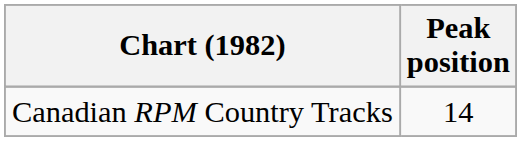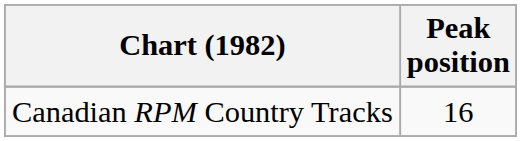 <table class="wikitable sortable">
 <tr>
 <th align="left">Chart (1982)</th>
 <th align="center">Peak<br>position</th>
 </tr>
 <tr>
 </tr>
 <tr>
 <td align="left">Canadian <em>RPM</em> Country Tracks</td>
-<td align="center">14</td>
+<td align="center">16</td>
 </tr>
 </table>
